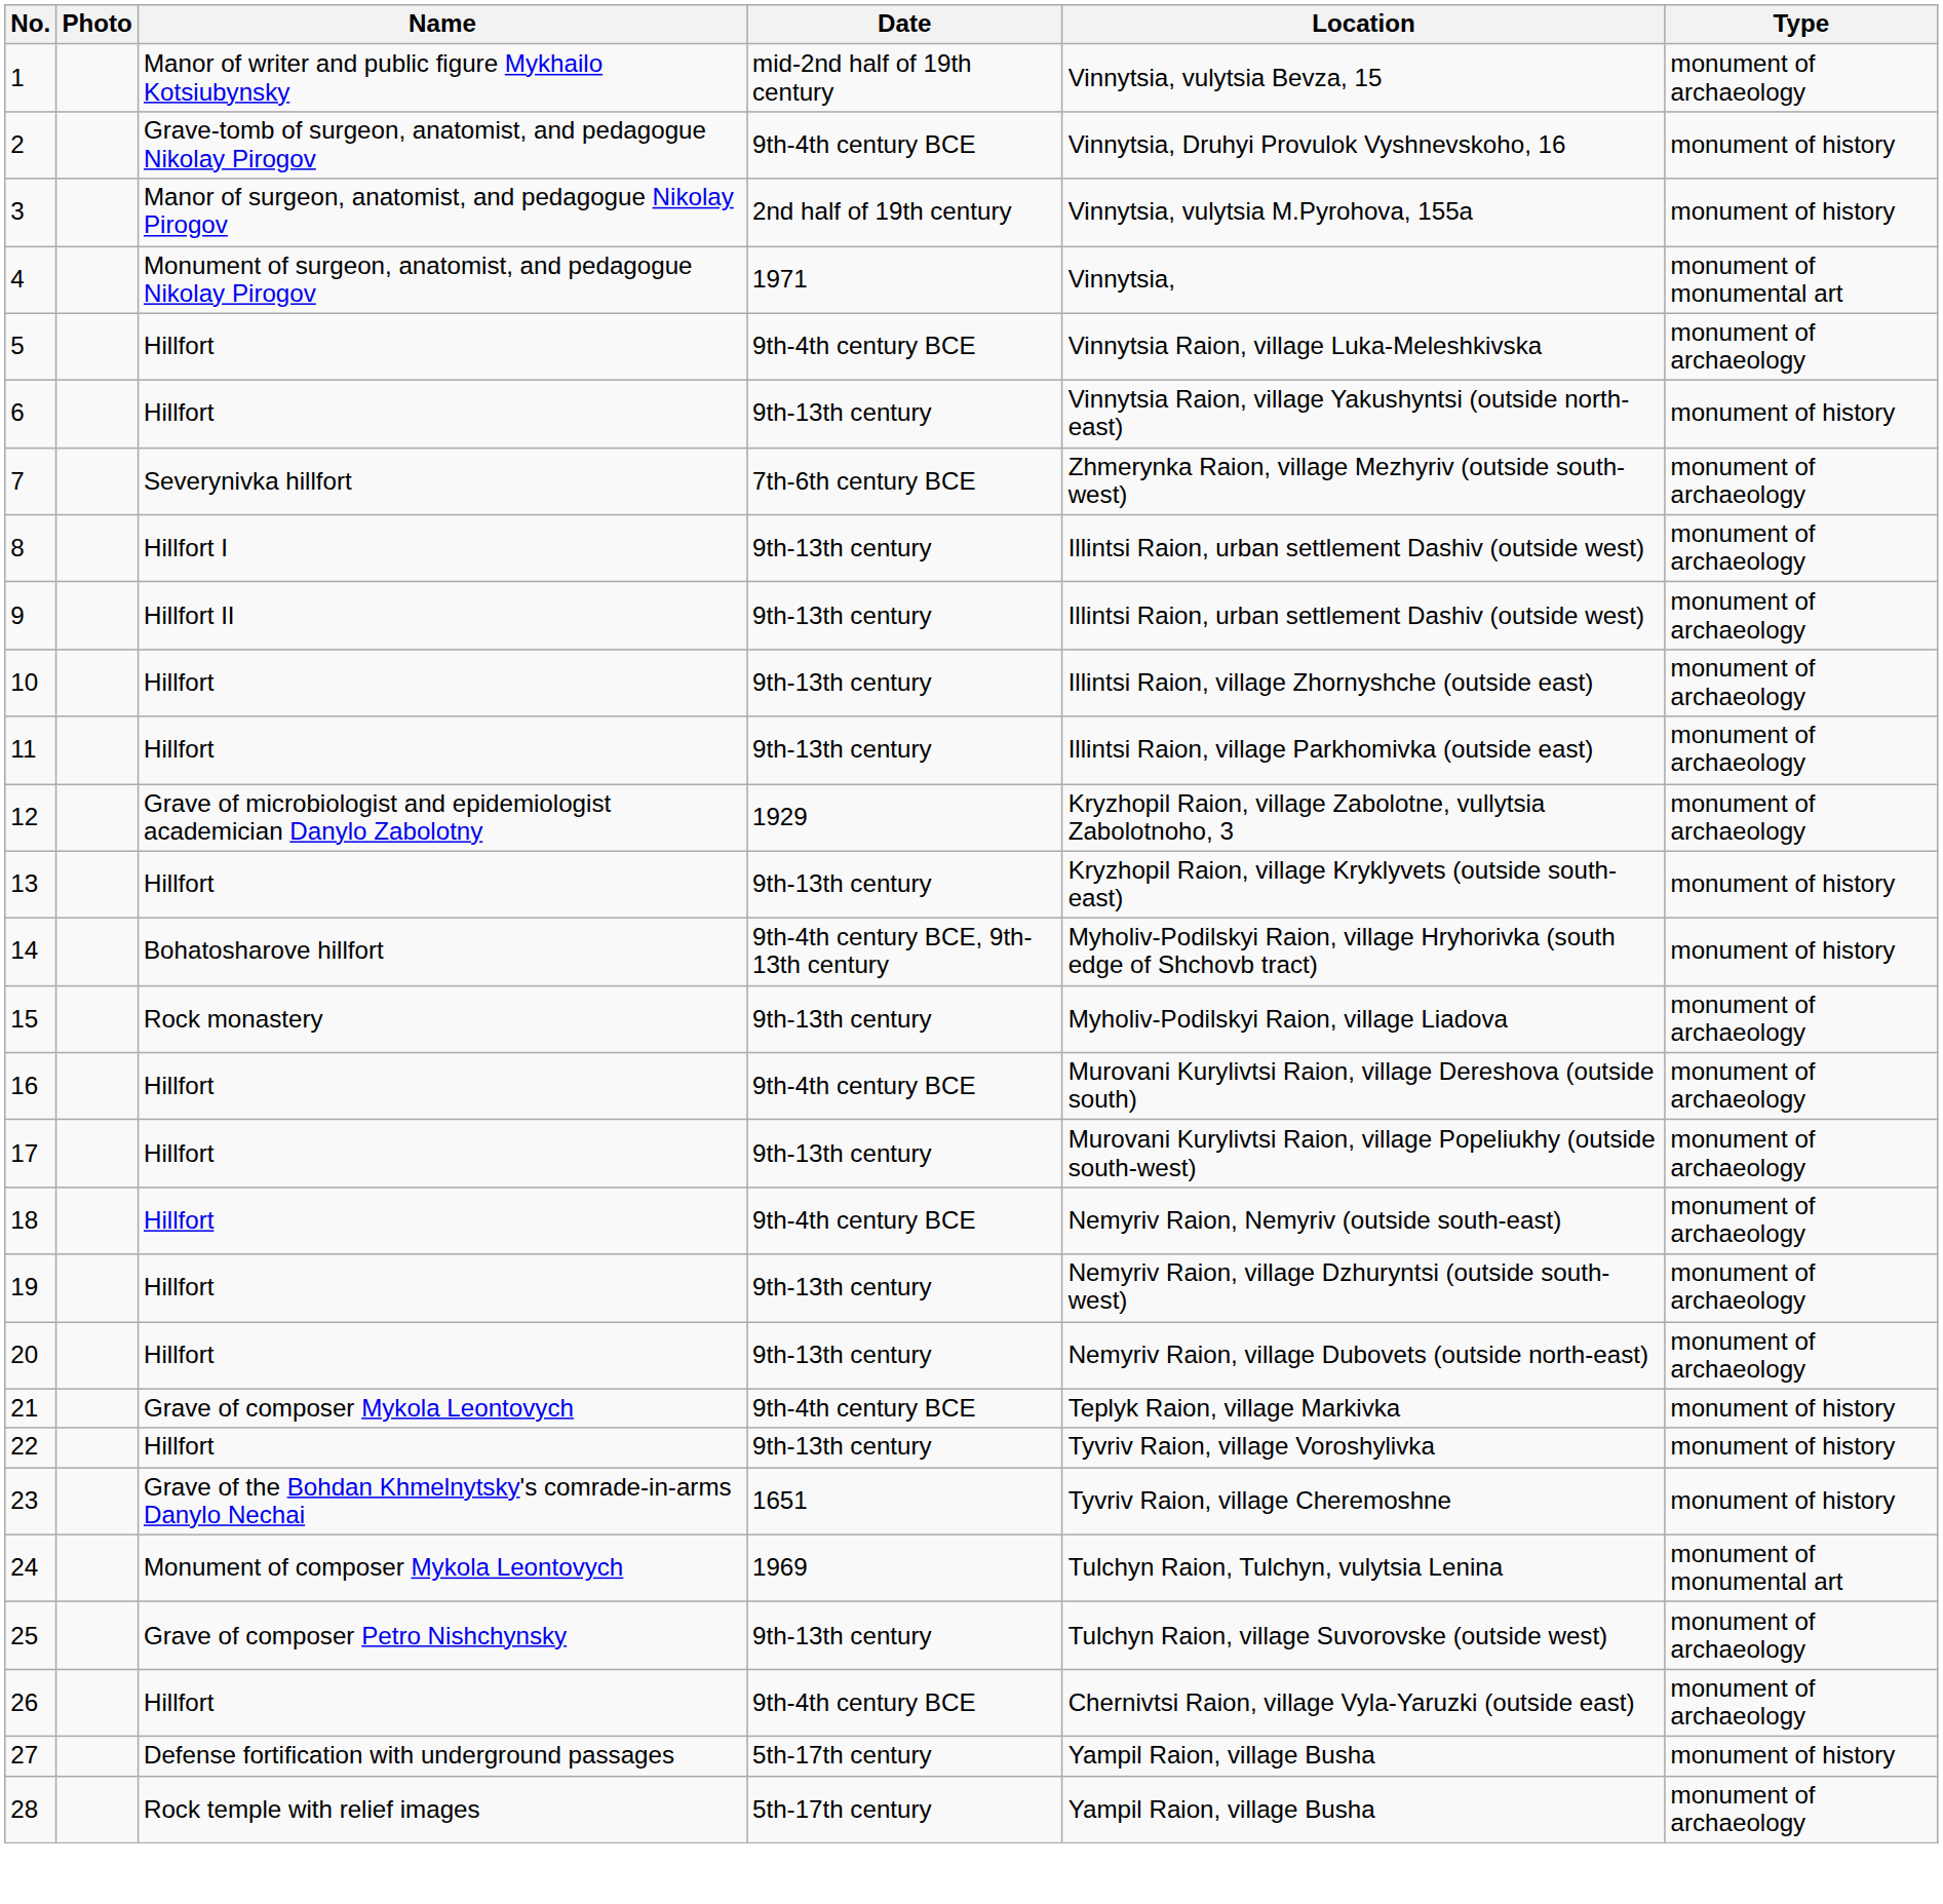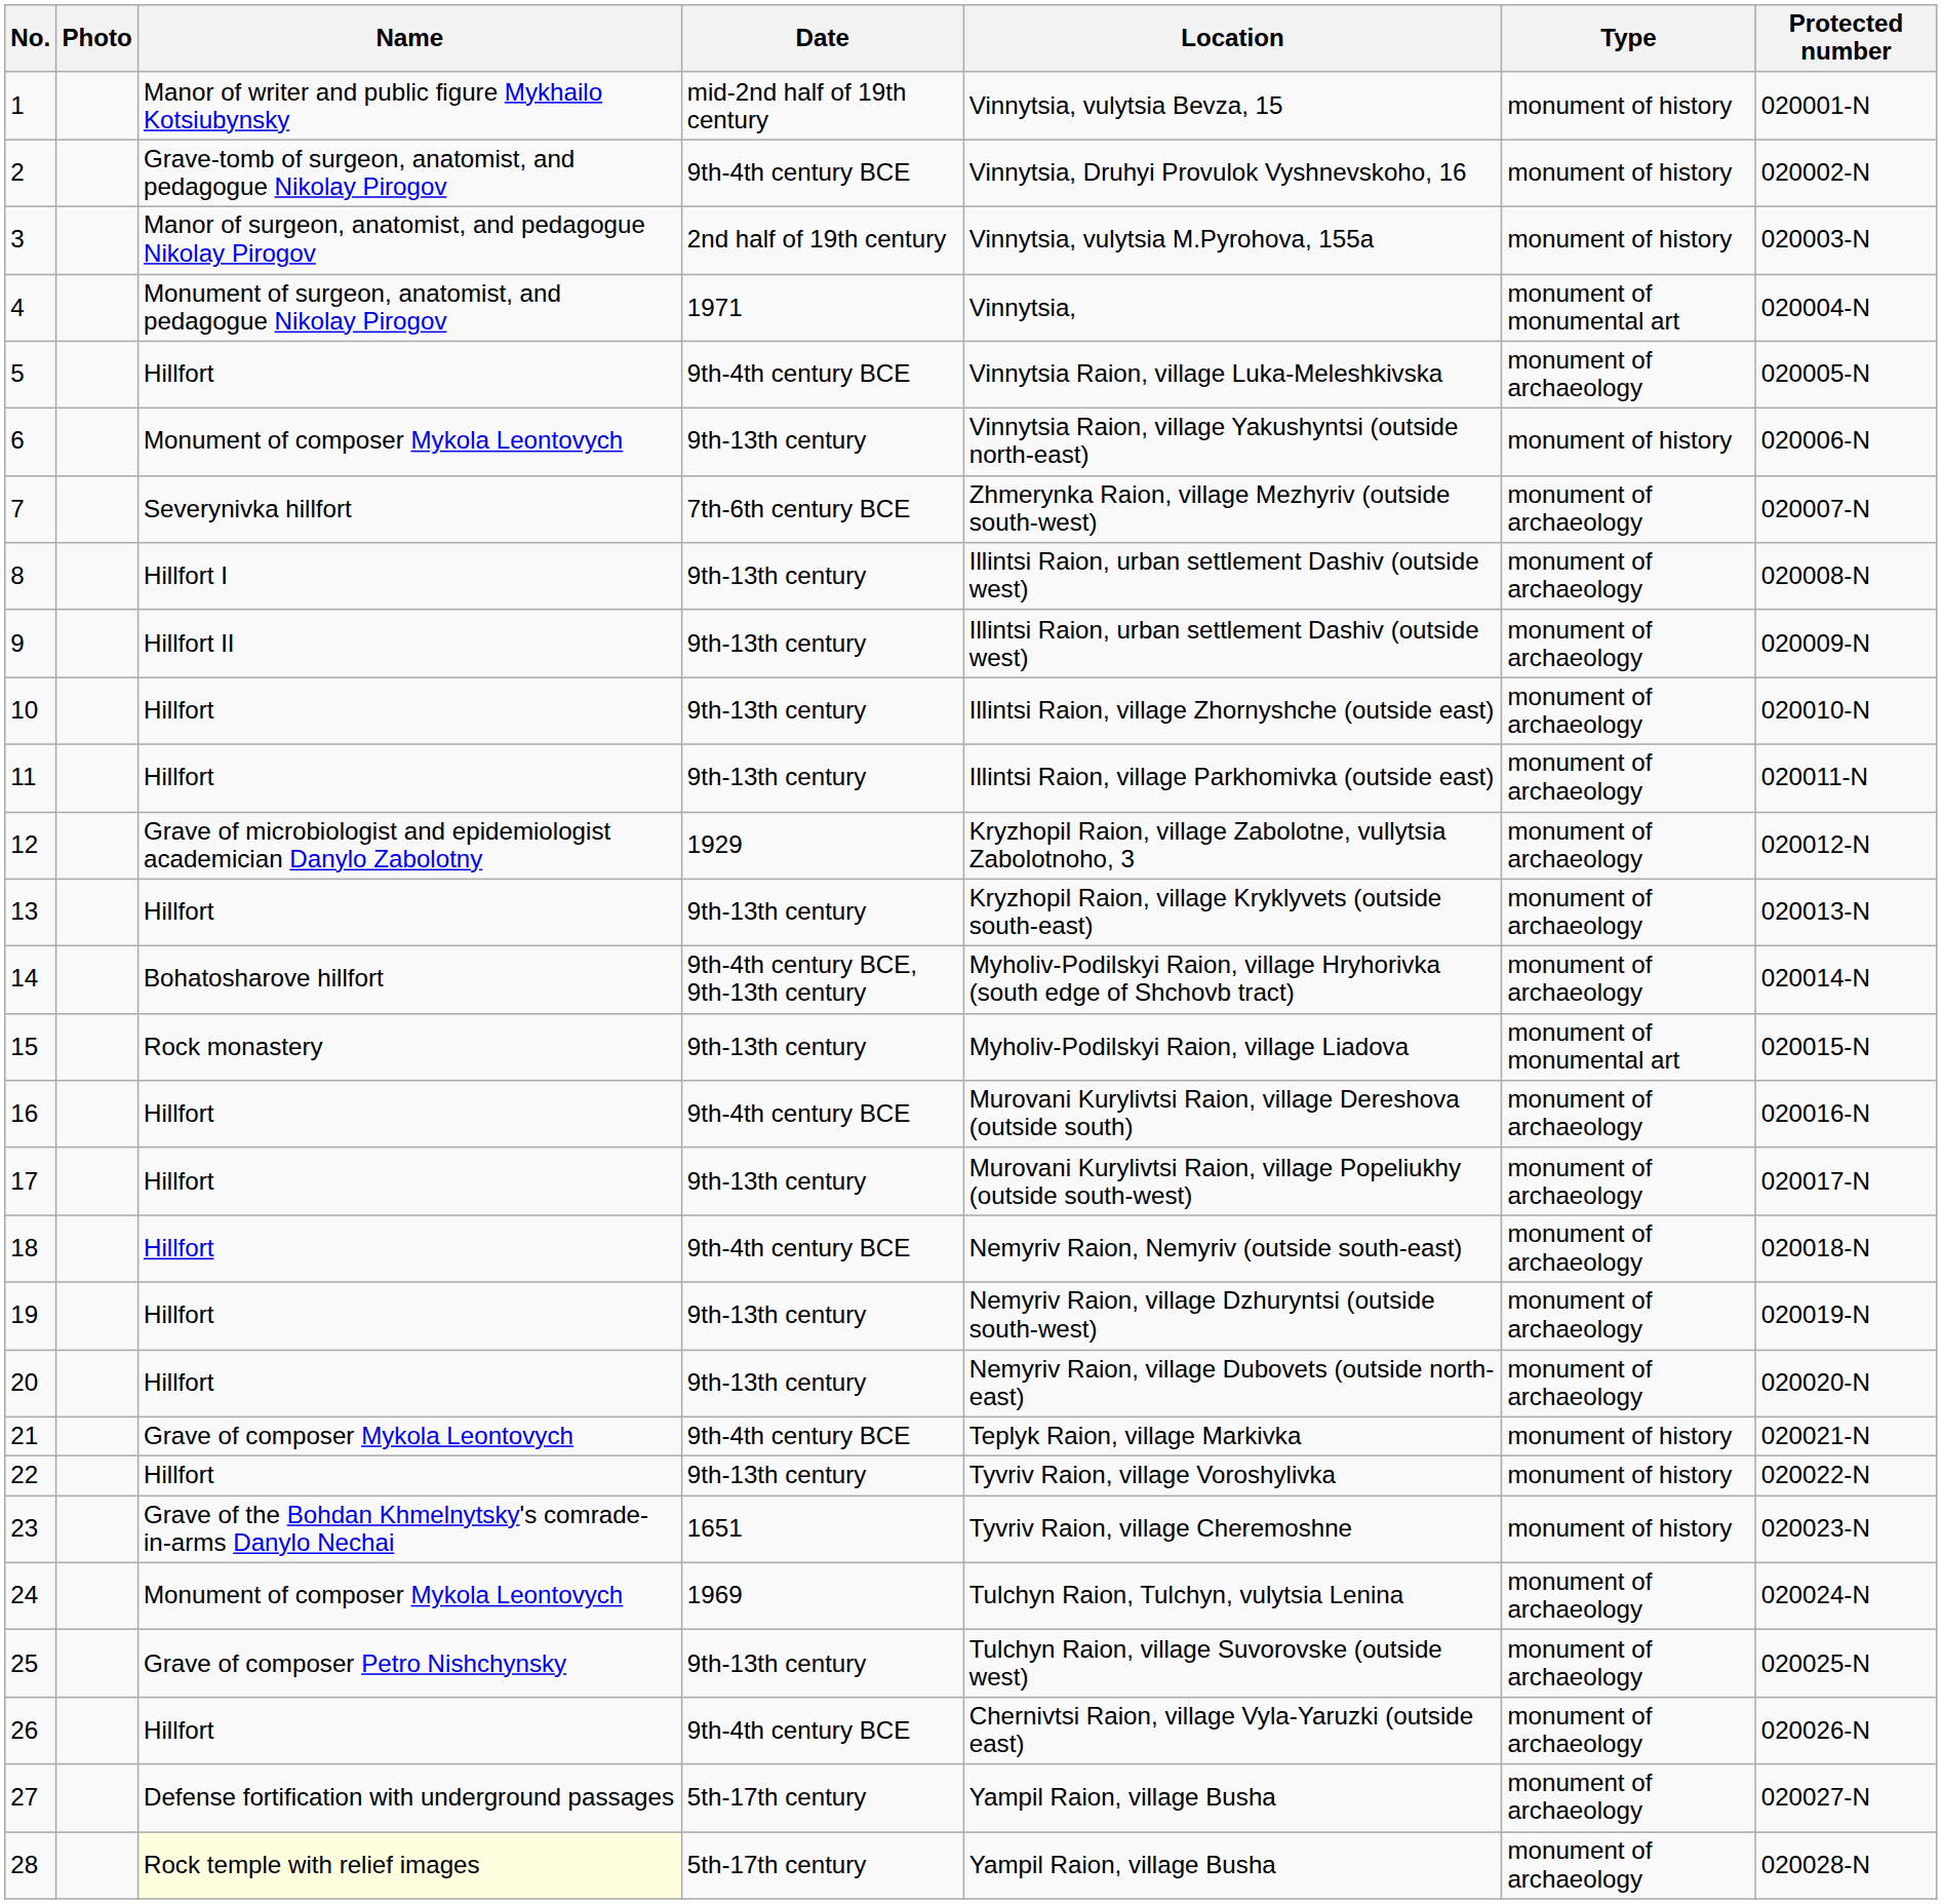 <table class="wikitable">
 <tr>
 <th>No.</th>
 <th>Photo</th>
 <th>Name</th>
 <th>Date</th>
 <th>Location</th>
 <th>Type</th>
+<th>Protected number</th>
 </tr>
 <tr>
 <td>1</td>
 <td></td>
 <td>Manor of writer and public figure <a href='#'>Mykhailo Kotsiubynsky</a></td>
 <td>mid-2nd half of 19th century</td>
 <td>Vinnytsia, vulytsia Bevza, 15</td>
-<td>monument of archaeology</td>
+<td>monument of history</td>
+<td>020001-N</td>
 </tr>
 <tr>
 <td>2</td>
 <td></td>
 <td>Grave-tomb of surgeon, anatomist, and pedagogue <a href='#'>Nikolay Pirogov</a></td>
 <td>9th-4th century BCE</td>
 <td>Vinnytsia, Druhyi Provulok Vyshnevskoho, 16</td>
 <td>monument of history</td>
+<td>020002-N</td>
 </tr>
 <tr>
 <td>3</td>
 <td></td>
 <td>Manor of surgeon, anatomist, and pedagogue <a href='#'>Nikolay Pirogov</a></td>
 <td>2nd half of 19th century</td>
 <td>Vinnytsia, vulytsia M.Pyrohova, 155a</td>
 <td>monument of history</td>
+<td>020003-N</td>
 </tr>
 <tr>
 <td>4</td>
 <td></td>
 <td>Monument of surgeon, anatomist, and pedagogue <a href='#'>Nikolay Pirogov</a></td>
 <td>1971</td>
 <td>Vinnytsia, </td>
 <td>monument of monumental art</td>
+<td>020004-N</td>
 </tr>
 <tr>
 <td>5</td>
 <td></td>
 <td>Hillfort</td>
 <td>9th-4th century BCE</td>
 <td>Vinnytsia Raion, village Luka-Meleshkivska</td>
 <td>monument of archaeology</td>
+<td>020005-N</td>
 </tr>
 <tr>
 <td>6</td>
 <td></td>
-<td>Hillfort</td>
+<td>Monument of composer <a href='#'>Mykola Leontovych</a></td>
 <td>9th-13th century</td>
 <td>Vinnytsia Raion, village Yakushyntsi (outside north-east)</td>
 <td>monument of history</td>
+<td>020006-N</td>
 </tr>
 <tr>
 <td>7</td>
 <td></td>
 <td>Severynivka hillfort</td>
 <td>7th-6th century BCE</td>
 <td>Zhmerynka Raion, village Mezhyriv (outside south-west)</td>
 <td>monument of archaeology</td>
+<td>020007-N</td>
 </tr>
 <tr>
 <td>8</td>
 <td></td>
 <td>Hillfort I</td>
 <td>9th-13th century</td>
 <td>Illintsi Raion, urban settlement Dashiv (outside west)</td>
 <td>monument of archaeology</td>
+<td>020008-N</td>
 </tr>
 <tr>
 <td>9</td>
 <td></td>
 <td>Hillfort II</td>
 <td>9th-13th century</td>
 <td>Illintsi Raion, urban settlement Dashiv (outside west)</td>
 <td>monument of archaeology</td>
+<td>020009-N</td>
 </tr>
 <tr>
 <td>10</td>
 <td></td>
 <td>Hillfort</td>
 <td>9th-13th century</td>
 <td>Illintsi Raion, village Zhornyshche (outside east)</td>
 <td>monument of archaeology</td>
+<td>020010-N</td>
 </tr>
 <tr>
 <td>11</td>
 <td></td>
 <td>Hillfort</td>
 <td>9th-13th century</td>
 <td>Illintsi Raion, village Parkhomivka (outside east)</td>
 <td>monument of archaeology</td>
+<td>020011-N</td>
 </tr>
 <tr>
 <td>12</td>
 <td></td>
 <td>Grave of microbiologist and epidemiologist academician <a href='#'>Danylo Zabolotny</a></td>
 <td>1929</td>
 <td>Kryzhopil Raion, village Zabolotne, vullytsia Zabolotnoho, 3</td>
 <td>monument of archaeology</td>
+<td>020012-N</td>
 </tr>
 <tr>
 <td>13</td>
 <td></td>
 <td>Hillfort</td>
 <td>9th-13th century</td>
 <td>Kryzhopil Raion, village Kryklyvets (outside south-east)</td>
-<td>monument of history</td>
+<td>monument of archaeology</td>
+<td>020013-N</td>
 </tr>
 <tr>
 <td>14</td>
 <td></td>
 <td>Bohatosharove hillfort</td>
 <td>9th-4th century BCE, 9th-13th century</td>
 <td>Myholiv-Podilskyi Raion, village Hryhorivka (south edge of Shchovb tract)</td>
-<td>monument of history</td>
+<td>monument of archaeology</td>
+<td>020014-N</td>
 </tr>
 <tr>
 <td>15</td>
 <td></td>
 <td>Rock monastery</td>
 <td>9th-13th century</td>
 <td>Myholiv-Podilskyi Raion, village Liadova</td>
-<td>monument of archaeology</td>
+<td>monument of monumental art</td>
+<td>020015-N</td>
 </tr>
 <tr>
 <td>16</td>
 <td></td>
 <td>Hillfort</td>
 <td>9th-4th century BCE</td>
 <td>Murovani Kurylivtsi Raion, village Dereshova (outside south)</td>
 <td>monument of archaeology</td>
+<td>020016-N</td>
 </tr>
 <tr>
 <td>17</td>
 <td></td>
 <td>Hillfort</td>
 <td>9th-13th century</td>
 <td>Murovani Kurylivtsi Raion, village Popeliukhy (outside south-west)</td>
 <td>monument of archaeology</td>
+<td>020017-N</td>
 </tr>
 <tr>
 <td>18</td>
 <td></td>
 <td><a href='#'>Hillfort</a></td>
 <td>9th-4th century BCE</td>
 <td>Nemyriv Raion, Nemyriv (outside south-east)</td>
 <td>monument of archaeology</td>
+<td>020018-N</td>
 </tr>
 <tr>
 <td>19</td>
 <td></td>
 <td>Hillfort</td>
 <td>9th-13th century</td>
 <td>Nemyriv Raion, village Dzhuryntsi (outside south-west)</td>
 <td>monument of archaeology</td>
+<td>020019-N</td>
 </tr>
 <tr>
 <td>20</td>
 <td></td>
 <td>Hillfort</td>
 <td>9th-13th century</td>
 <td>Nemyriv Raion, village Dubovets (outside north-east)</td>
 <td>monument of archaeology</td>
+<td>020020-N</td>
 </tr>
 <tr>
 <td>21</td>
 <td></td>
 <td>Grave of composer <a href='#'>Mykola Leontovych</a></td>
 <td>9th-4th century BCE</td>
 <td>Teplyk Raion, village Markivka</td>
 <td>monument of history</td>
+<td>020021-N</td>
 </tr>
 <tr>
 <td>22</td>
 <td></td>
 <td>Hillfort</td>
 <td>9th-13th century</td>
 <td>Tyvriv Raion, village Voroshylivka</td>
 <td>monument of history</td>
+<td>020022-N</td>
 </tr>
 <tr>
 <td>23</td>
 <td></td>
 <td>Grave of the <a href='#'>Bohdan Khmelnytsky</a>'s comrade-in-arms <a href='#'>Danylo Nechai</a></td>
 <td>1651</td>
 <td>Tyvriv Raion, village Cheremoshne</td>
 <td>monument of history</td>
+<td>020023-N</td>
 </tr>
 <tr>
 <td>24</td>
 <td></td>
 <td>Monument of composer <a href='#'>Mykola Leontovych</a></td>
 <td>1969</td>
 <td>Tulchyn Raion, Tulchyn, vulytsia Lenina</td>
-<td>monument of monumental art</td>
+<td>monument of archaeology</td>
+<td>020024-N</td>
 </tr>
 <tr>
 <td>25</td>
 <td></td>
 <td>Grave of composer <a href='#'>Petro Nishchynsky</a></td>
 <td>9th-13th century</td>
 <td>Tulchyn Raion, village Suvorovske (outside west)</td>
 <td>monument of archaeology</td>
+<td>020025-N</td>
 </tr>
 <tr>
 <td>26</td>
 <td></td>
 <td>Hillfort</td>
 <td>9th-4th century BCE</td>
 <td>Chernivtsi Raion, village Vyla-Yaruzki (outside east)</td>
 <td>monument of archaeology</td>
+<td>020026-N</td>
 </tr>
 <tr>
 <td>27</td>
 <td></td>
 <td>Defense fortification with underground passages</td>
 <td>5th-17th century</td>
 <td>Yampil Raion, village Busha</td>
-<td>monument of history</td>
+<td>monument of archaeology</td>
+<td>020027-N</td>
 </tr>
 <tr>
 <td>28</td>
 <td></td>
-<td>Rock temple with relief images</td>
+<td style="background: lightyellow;">Rock temple with relief images</td>
 <td>5th-17th century</td>
 <td>Yampil Raion, village Busha</td>
 <td>monument of archaeology</td>
+<td>020028-N</td>
 </tr>
 </table>
